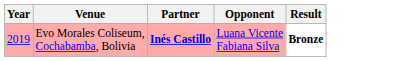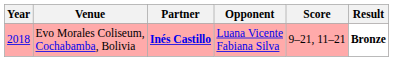 <table class="sortable wikitable" style="font-size: 90%;">
 <tr>
 <th>Year</th>
 <th>Venue</th>
 <th>Partner</th>
 <th>Opponent</th>
+<th>Score</th>
 <th>Result</th>
 </tr>
 <tr style="background:#FFAAAA">
-<td align="center"><a href='#'>2019</a></td>
+<td align="center"><a href='#'>2018</a></td>
 <td align="left">Evo Morales Coliseum,<br><a href='#'>Cochabamba</a>, Bolivia</td>
 <td align="left"><strong> <a href='#'>Inés Castillo</a></strong></td>
 <td align="left"> <a href='#'>Luana Vicente</a><br> <a href='#'>Fabiana Silva</a></td>
+<td align="left">9–21, 11–21</td>
 <td style="text-align:left; background:white"> <strong>Bronze</strong></td>
 </tr>
 </table>
